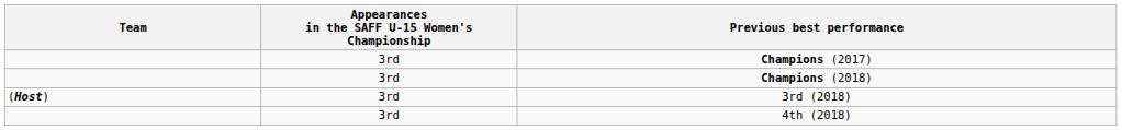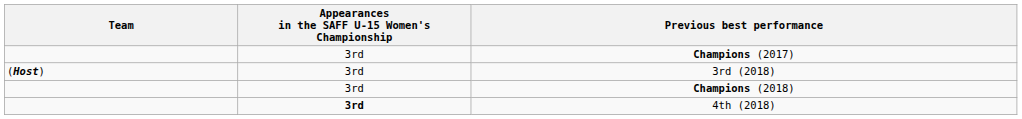 <table class="wikitable">
 <tr>
 <th style="width:16.67%;">Team</th>
 <th style="width:16.67%;">Appearances <br> in the SAFF U-15 Women's Championship</th>
 <th width=39%>Previous best performance</th>
 </tr>
 <tr>
 <td align="left"></td>
 <td align=center>3rd</td>
 <td align=center><strong>Champions</strong> (2017)</td>
 </tr>
 <tr>
-<td align="left"></td>
-<td align=center>3rd</td>
-<td align=center><strong>Champions</strong> (2018)</td>
-</tr>
-<tr>
 <td align="left"> (<strong><em>Host</em></strong>)</td>
 <td align=center>3rd</td>
 <td align=center>3rd (2018)</td>
 </tr>
 <tr>
 <td align="left"></td>
 <td align=center>3rd</td>
+<td align=center><strong>Champions</strong> (2018)</td>
+</tr>
+<tr>
+<td align="left"></td>
+<td align=center><strong>3rd</strong></td>
 <td align=center>4th (2018)</td>
 </tr>
 </table>
